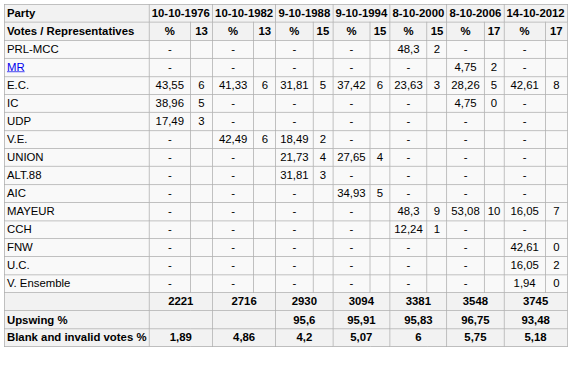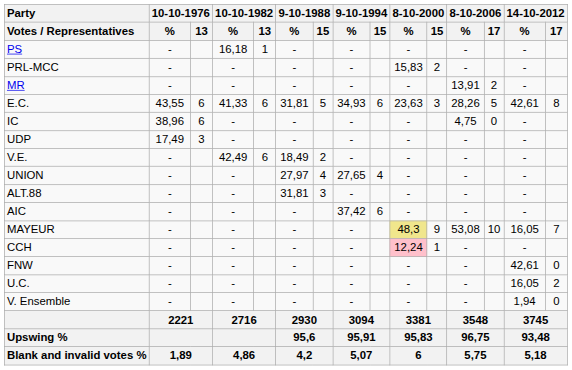 <table class="wikitable" style="text-align:center;">
 <tr>
 <th style="text-align:left;">Party</th>
 <th colspan="2">10-10-1976</th>
 <th colspan="2">10-10-1982</th>
 <th colspan="2">9-10-1988</th>
 <th colspan="2">9-10-1994</th>
 <th colspan="2">8-10-2000</th>
 <th colspan="2">8-10-2006</th>
 <th colspan="2">14-10-2012</th>
 </tr>
 <tr>
 <th ! style="text-align:left;">Votes / Representatives</th>
 <th>%</th>
 <th>13</th>
 <th>%</th>
 <th>13</th>
 <th>%</th>
 <th>15</th>
 <th>%</th>
 <th>15</th>
 <th>%</th>
 <th>15</th>
 <th>%</th>
 <th>17</th>
 <th>%</th>
 <th>17</th>
 </tr>
 <tr>
+<td style="text-align:left;"><a href='#'>PS</a></td>
+<td>-</td>
+<td></td>
+<td>16,18</td>
+<td>1</td>
+<td>-</td>
+<td></td>
+<td>-</td>
+<td></td>
+<td>-</td>
+<td></td>
+<td>-</td>
+<td></td>
+<td>-</td>
+<td></td>
+</tr>
+<tr>
 <td style="text-align:left;">PRL-MCC</td>
 <td>-</td>
 <td></td>
 <td>-</td>
 <td></td>
 <td>-</td>
 <td></td>
 <td>-</td>
 <td></td>
-<td>48,3</td>
+<td>15,83</td>
 <td>2</td>
 <td>-</td>
 <td></td>
 <td>-</td>
 <td></td>
 </tr>
 <tr>
 <td style="text-align:left;"><a href='#'>MR</a></td>
 <td>-</td>
 <td></td>
 <td>-</td>
 <td></td>
 <td>-</td>
 <td></td>
 <td>-</td>
 <td></td>
 <td>-</td>
 <td></td>
-<td>4,75</td>
+<td>13,91</td>
 <td>2</td>
 <td>-</td>
 <td></td>
 </tr>
 <tr>
 <td style="text-align:left;">E.C.</td>
 <td>43,55</td>
 <td>6</td>
 <td>41,33</td>
 <td>6</td>
 <td>31,81</td>
 <td>5</td>
-<td>37,42</td>
+<td>34,93</td>
 <td>6</td>
 <td>23,63</td>
 <td>3</td>
 <td>28,26</td>
 <td>5</td>
 <td>42,61</td>
 <td>8</td>
 </tr>
 <tr>
 <td style="text-align:left;">IC</td>
 <td>38,96</td>
-<td>5</td>
+<td>6</td>
 <td>-</td>
 <td></td>
 <td>-</td>
 <td></td>
 <td>-</td>
 <td></td>
 <td>-</td>
 <td></td>
 <td>4,75</td>
 <td>0</td>
 <td>-</td>
 <td></td>
 </tr>
 <tr>
 <td style="text-align:left;">UDP</td>
 <td>17,49</td>
 <td>3</td>
 <td>-</td>
 <td></td>
 <td>-</td>
 <td></td>
 <td>-</td>
 <td></td>
 <td>-</td>
 <td></td>
 <td>-</td>
 <td></td>
 <td>-</td>
 <td></td>
 </tr>
 <tr>
 <td style="text-align:left;">V.E.</td>
 <td>-</td>
 <td></td>
 <td>42,49</td>
 <td>6</td>
 <td>18,49</td>
 <td>2</td>
 <td>-</td>
 <td></td>
 <td>-</td>
 <td></td>
 <td>-</td>
 <td></td>
 <td>-</td>
 <td></td>
 </tr>
 <tr>
 <td style="text-align:left;">UNION</td>
 <td>-</td>
 <td></td>
 <td>-</td>
 <td></td>
-<td>21,73</td>
+<td>27,97</td>
 <td>4</td>
 <td>27,65</td>
 <td>4</td>
 <td>-</td>
 <td></td>
 <td>-</td>
 <td></td>
 <td>-</td>
 <td></td>
 </tr>
 <tr>
 <td style="text-align:left;">ALT.88</td>
 <td>-</td>
 <td></td>
 <td>-</td>
 <td></td>
 <td>31,81</td>
 <td>3</td>
 <td>-</td>
 <td></td>
 <td>-</td>
 <td></td>
 <td>-</td>
 <td></td>
 <td>-</td>
 <td></td>
 </tr>
 <tr>
 <td style="text-align:left;">AIC</td>
 <td>-</td>
 <td></td>
 <td>-</td>
 <td></td>
 <td>-</td>
 <td></td>
-<td>34,93</td>
-<td>5</td>
+<td>37,42</td>
+<td>6</td>
 <td>-</td>
 <td></td>
 <td>-</td>
 <td></td>
 <td>-</td>
 <td></td>
 </tr>
 <tr>
 <td style="text-align:left;">MAYEUR</td>
 <td>-</td>
 <td></td>
 <td>-</td>
 <td></td>
 <td>-</td>
 <td></td>
 <td>-</td>
 <td></td>
-<td>48,3</td>
+<td style="background: khaki;">48,3</td>
 <td>9</td>
 <td>53,08</td>
 <td>10</td>
 <td>16,05</td>
 <td>7</td>
 </tr>
 <tr>
 <td style="text-align:left;">CCH</td>
 <td>-</td>
 <td></td>
 <td>-</td>
 <td></td>
 <td>-</td>
 <td></td>
 <td>-</td>
 <td></td>
-<td>12,24</td>
+<td style="background: pink;">12,24</td>
 <td>1</td>
 <td>-</td>
 <td></td>
 <td>-</td>
 <td></td>
 </tr>
 <tr>
 <td style="text-align:left;">FNW</td>
 <td>-</td>
 <td></td>
 <td>-</td>
 <td></td>
 <td>-</td>
 <td></td>
 <td>-</td>
 <td></td>
 <td>-</td>
 <td></td>
 <td>-</td>
 <td></td>
 <td>42,61</td>
 <td>0</td>
 </tr>
 <tr>
 <td style="text-align:left;">U.C.</td>
 <td>-</td>
 <td></td>
 <td>-</td>
 <td></td>
 <td>-</td>
 <td></td>
 <td>-</td>
 <td></td>
 <td>-</td>
 <td></td>
 <td>-</td>
 <td></td>
 <td>16,05</td>
 <td>2</td>
 </tr>
 <tr>
 <td style="text-align:left;">V. Ensemble</td>
 <td>-</td>
 <td></td>
 <td>-</td>
 <td></td>
 <td>-</td>
 <td></td>
 <td>-</td>
 <td></td>
 <td>-</td>
 <td></td>
 <td>-</td>
 <td></td>
 <td>1,94</td>
 <td>0</td>
 </tr>
 <tr>
 <th style="text-align:left;"></th>
 <th colspan="2">2221</th>
 <th colspan="2">2716</th>
 <th colspan="2">2930</th>
 <th colspan="2">3094</th>
 <th colspan="2">3381</th>
 <th colspan="2">3548</th>
 <th colspan="2">3745</th>
 </tr>
 <tr>
 <th style="text-align:left;">Upswing %</th>
 <th colspan="2"></th>
 <th colspan="2"></th>
 <th colspan="2">95,6</th>
 <th colspan="2">95,91</th>
 <th colspan="2">95,83</th>
 <th colspan="2">96,75</th>
 <th colspan="2">93,48</th>
 </tr>
 <tr>
 <th style="text-align:left;">Blank and invalid votes %</th>
 <th colspan="2">1,89</th>
 <th colspan="2">4,86</th>
 <th colspan="2">4,2</th>
 <th colspan="2">5,07</th>
 <th colspan="2">6</th>
 <th colspan="2">5,75</th>
 <th colspan="2">5,18</th>
 </tr>
 </table>
